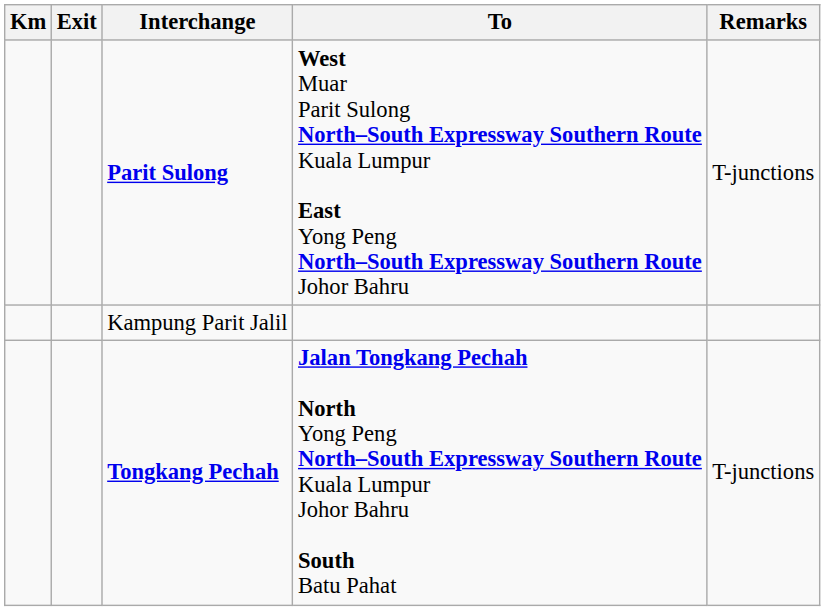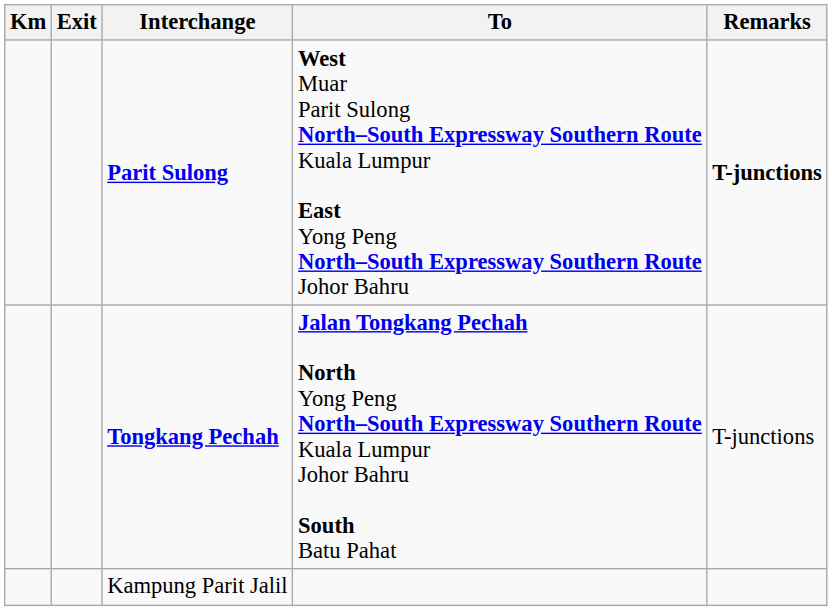 <table class="wikitable">
 <tr>
 <th>Km</th>
 <th>Exit</th>
 <th>Interchange</th>
 <th>To</th>
 <th>Remarks</th>
 </tr>
 <tr>
 <td></td>
 <td></td>
 <td><strong><a href='#'>Parit Sulong</a></strong></td>
 <td><strong>West</strong><br> Muar<br> Parit Sulong<br>  <strong><a href='#'>North–South Expressway Southern Route</a></strong><br>Kuala Lumpur<br><br><strong>East</strong><br> Yong Peng<br>  <strong><a href='#'>North–South Expressway Southern Route</a></strong><br>Johor Bahru</td>
+<td><strong>T-junctions</strong></td>
+</tr>
+<tr>
+<td></td>
+<td></td>
+<td><strong><a href='#'>Tongkang Pechah</a></strong></td>
+<td> <strong><a href='#'>Jalan Tongkang Pechah</a></strong><br><br><strong>North</strong><br> Yong Peng<br>  <strong><a href='#'>North–South Expressway Southern Route</a></strong><br>Kuala Lumpur<br>Johor Bahru<br><br><strong>South</strong><br> Batu Pahat</td>
 <td>T-junctions</td>
 </tr>
 <tr>
 <td></td>
 <td></td>
 <td>Kampung Parit Jalil</td>
 <td></td>
 <td></td>
 </tr>
-<tr>
-<td></td>
-<td></td>
-<td><strong><a href='#'>Tongkang Pechah</a></strong></td>
-<td> <strong><a href='#'>Jalan Tongkang Pechah</a></strong><br><br><strong>North</strong><br> Yong Peng<br>  <strong><a href='#'>North–South Expressway Southern Route</a></strong><br>Kuala Lumpur<br>Johor Bahru<br><br><strong>South</strong><br> Batu Pahat</td>
-<td>T-junctions</td>
-</tr>
 </table>
